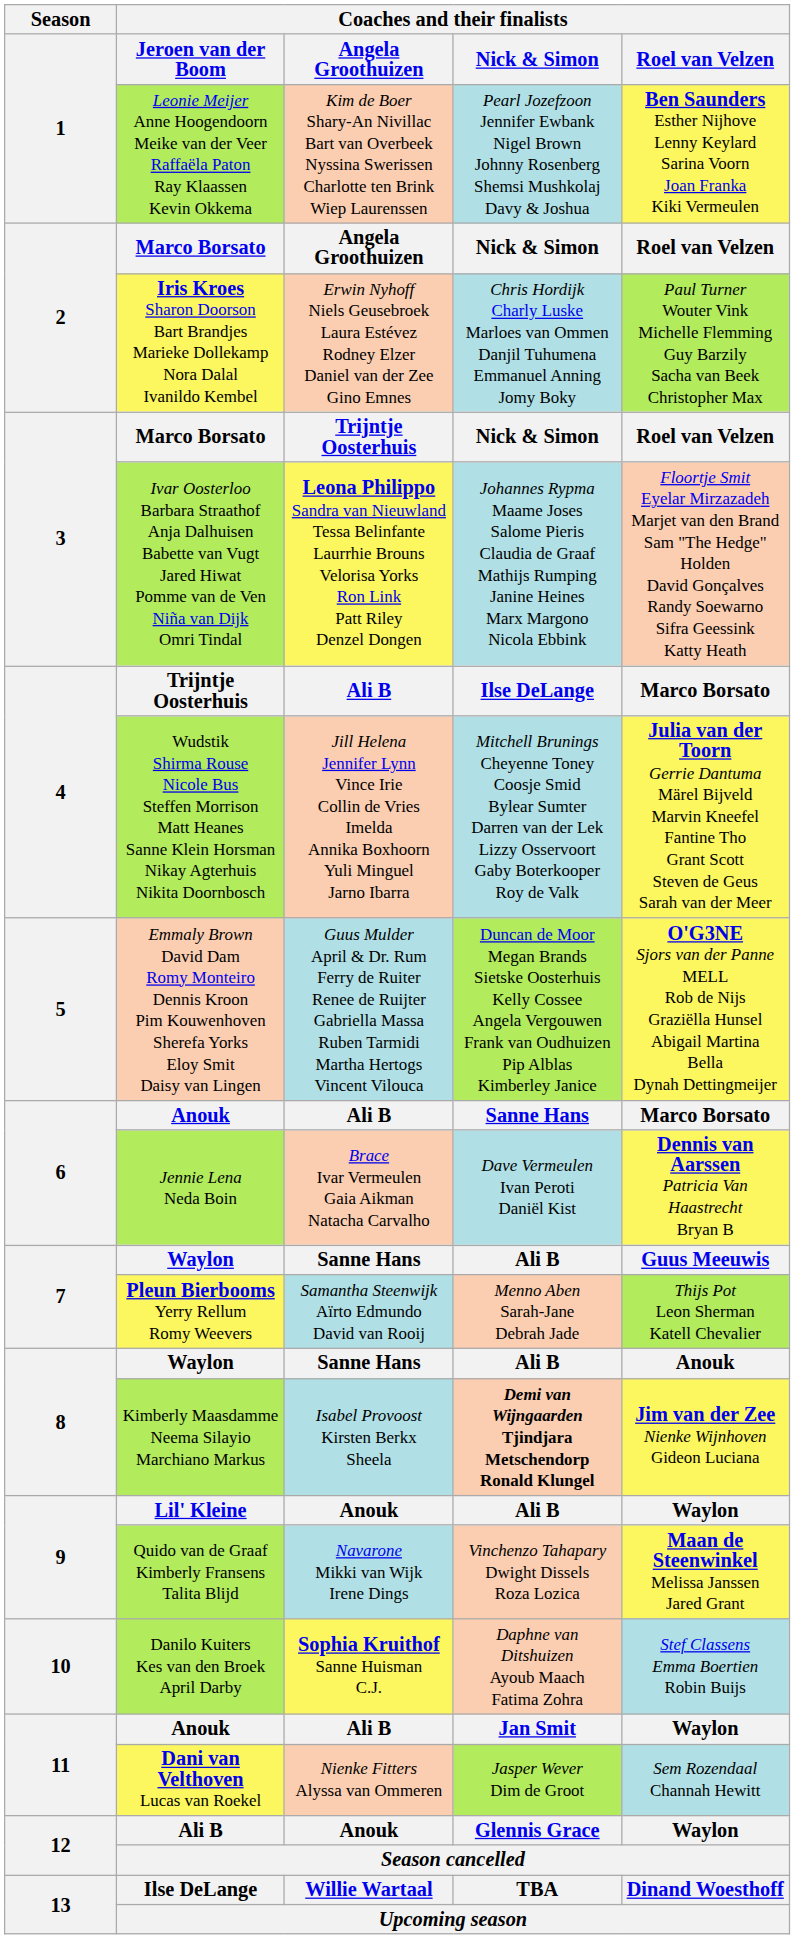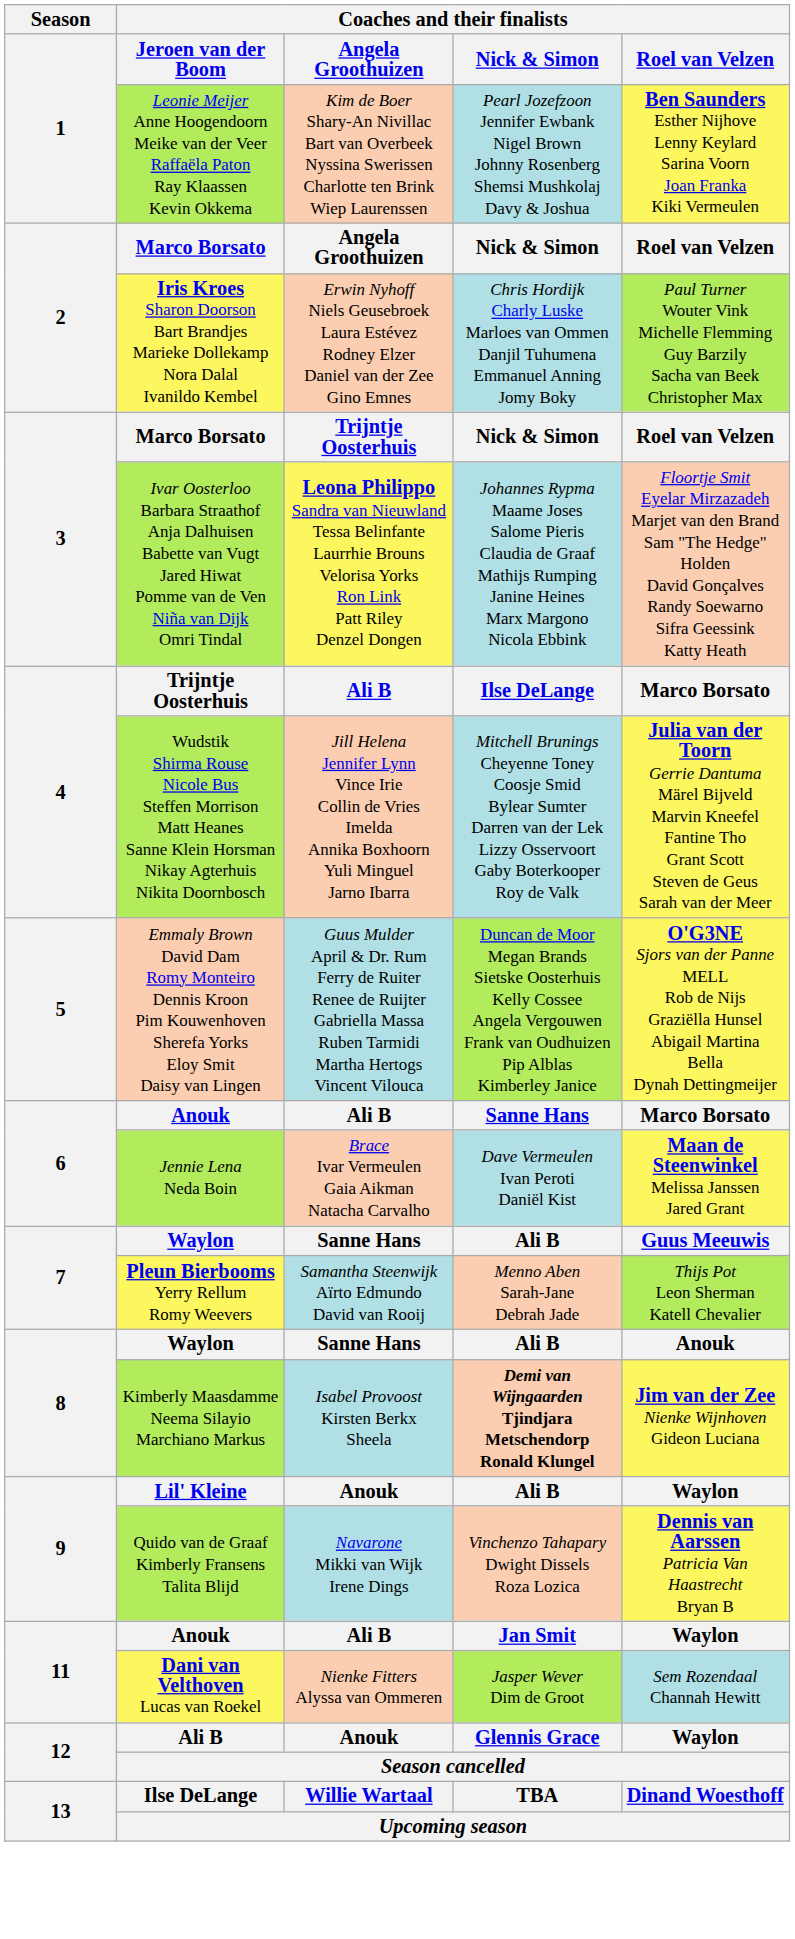 <table class="wikitable sticky-header" style="text-align:center; line-height:16px; width:70%">
 <tr>
 <th style="width:10%">Season</th>
 <th style="width:50%" colspan="4">Coaches and their finalists</th>
 </tr>
 <tr>
 <th rowspan="2">1</th>
 <th style="width:15%" scope="col"><a href='#'>Jeroen van der Boom</a></th>
 <th style="width:15%" scope="col"><a href='#'>Angela Groothuizen</a></th>
 <th style="width:15%" scope="col"><a href='#'>Nick & Simon</a></th>
 <th style="width:15%" scope="col"><a href='#'>Roel van Velzen</a></th>
 </tr>
 <tr>
 <td style="background:#B2EC5D"><small><em><a href='#'>Leonie Meijer</a></em><br>Anne Hoogendoorn<br>Meike van der Veer<br><a href='#'>Raffaëla Paton</a><br>Ray Klaassen<br>Kevin Okkema</small></td>
 <td style="background:#FBCEB1"><small><em>Kim de Boer</em><br>Shary-An Nivillac<br>Bart van Overbeek<br>Nyssina Swerissen<br>Charlotte ten Brink<br>Wiep Laurenssen</small></td>
 <td style="background:#B0E0E6"><small><em>Pearl Jozefzoon</em><br>Jennifer Ewbank<br>Nigel Brown<br>Johnny Rosenberg<br>Shemsi Mushkolaj<br>Davy & Joshua</small></td>
 <td style="background:#FCF75E"><strong><a href='#'>Ben Saunders</a></strong><br><small>Esther Nijhove<br>Lenny Keylard<br>Sarina Voorn<br><a href='#'>Joan Franka</a><br>Kiki Vermeulen</small></td>
 </tr>
 <tr>
 <th rowspan="2">2</th>
 <th scope="col"><a href='#'>Marco Borsato</a></th>
 <th scope="col">Angela Groothuizen</th>
 <th scope="col">Nick & Simon</th>
 <th scope="col">Roel van Velzen</th>
 </tr>
 <tr>
 <td style="background:#FCF75E"><strong><a href='#'>Iris Kroes</a></strong><br><small><a href='#'>Sharon Doorson</a><br>Bart Brandjes<br>Marieke Dollekamp<br>Nora Dalal<br>Ivanildo Kembel</small></td>
 <td style="background:#FBCEB1"><small><em>Erwin Nyhoff</em><br>Niels Geusebroek<br>Laura Estévez<br>Rodney Elzer<br>Daniel van der Zee<br>Gino Emnes</small></td>
 <td style="background:#B0E0E6"><small><em>Chris Hordijk</em><br><a href='#'>Charly Luske</a><br>Marloes van Ommen<br>Danjil Tuhumena<br>Emmanuel Anning<br>Jomy Boky</small></td>
 <td style="background:#B2EC5D"><small><em>Paul Turner</em><br>Wouter Vink<br>Michelle Flemming<br>Guy Barzily<br>Sacha van Beek<br>Christopher Max</small></td>
 </tr>
 <tr>
 <th rowspan="2">3</th>
 <th scope="col">Marco Borsato</th>
 <th scope="col"><a href='#'>Trijntje Oosterhuis</a></th>
 <th scope="col">Nick & Simon</th>
 <th scope="col">Roel van Velzen</th>
 </tr>
 <tr>
 <td style="background:#B2EC5D"><small><em>Ivar Oosterloo</em><br>Barbara Straathof<br>Anja Dalhuisen<br>Babette van Vugt<br>Jared Hiwat<br>Pomme van de Ven<br><a href='#'>Niña van Dijk</a><br>Omri Tindal</small></td>
 <td style="background:#FCF75E"><strong><a href='#'>Leona Philippo</a></strong><small><br><a href='#'>Sandra van Nieuwland</a><br>Tessa Belinfante<br>Laurrhie Brouns<br>Velorisa Yorks<br><a href='#'>Ron Link</a><br>Patt Riley<br>Denzel Dongen </small></td>
 <td style="background:#B0E0E6"><small><em>Johannes Rypma</em><br>Maame Joses<br>Salome Pieris<br>Claudia de Graaf<br>Mathijs Rumping<br>Janine Heines<br>Marx Margono<br>Nicola Ebbink</small></td>
 <td style="background:#FBCEB1"><small><em><a href='#'>Floortje Smit</a></em><br><a href='#'>Eyelar Mirzazadeh</a><br>Marjet van den Brand<br>Sam "The Hedge" Holden<br>David Gonçalves<br>Randy Soewarno<br>Sifra Geessink<br>Katty Heath</small></td>
 </tr>
 <tr>
 <th rowspan="2">4</th>
 <th scope="col">Trijntje Oosterhuis</th>
 <th scope="col"><a href='#'>Ali B</a></th>
 <th scope="col"><a href='#'>Ilse DeLange</a></th>
 <th scope="col">Marco Borsato</th>
 </tr>
 <tr>
 <td style="background:#B2EC5D"><small>Wudstik<br><a href='#'>Shirma Rouse</a><br><a href='#'>Nicole Bus</a><br>Steffen Morrison<br>Matt Heanes<br>Sanne Klein Horsman<br>Nikay Agterhuis<br>Nikita Doornbosch</small></td>
 <td style="background:#FBCEB1"><small><em>Jill Helena</em><br><a href='#'>Jennifer Lynn</a><br>Vince Irie<br>Collin de Vries<br>Imelda<br>Annika Boxhoorn<br>Yuli Minguel<br>Jarno Ibarra</small></td>
 <td style="background:#B0E0E6"><small><em>Mitchell Brunings</em><br>Cheyenne Toney<br>Coosje Smid<br>Bylear Sumter<br>Darren van der Lek<br>Lizzy Osservoort<br>Gaby Boterkooper<br>Roy de Valk</small></td>
 <td style="background:#FCF75E"><strong><a href='#'>Julia van der Toorn</a></strong><small><br><em>Gerrie Dantuma</em><br>Märel Bijveld<br>Marvin Kneefel<br>Fantine Tho<br>Grant Scott<br>Steven de Geus<br>Sarah van der Meer</small></td>
 </tr>
 <tr>
 <th>5</th>
 <td style="background:#FBCEB1"><small><em>Emmaly Brown</em><br>David Dam<br><a href='#'>Romy Monteiro</a><br>Dennis Kroon<br>Pim Kouwenhoven<br>Sherefa Yorks<br>Eloy Smit<br>Daisy van Lingen</small></td>
 <td style="background:#B0E0E6"><small><em>Guus Mulder</em><br>April & Dr. Rum<br>Ferry de Ruiter<br>Renee de Ruijter<br>Gabriella Massa<br>Ruben Tarmidi<br>Martha Hertogs<br>Vincent Vilouca</small></td>
 <td style="background:#B2EC5D"><small><a href='#'>Duncan de Moor</a><br>Megan Brands<br>Sietske Oosterhuis<br>Kelly Cossee<br>Angela Vergouwen<br>Frank van Oudhuizen<br>Pip Alblas<br>Kimberley Janice</small></td>
 <td style="background:#FCF75E"><strong><a href='#'>O'G3NE</a></strong><br><small><em>Sjors van der Panne</em><br>MELL<br>Rob de Nijs<br>Graziëlla Hunsel<br>Abigail Martina<br>Bella<br>Dynah Dettingmeijer</small></td>
 </tr>
 <tr>
 <th rowspan="2">6</th>
 <th scope="col"><a href='#'>Anouk</a></th>
 <th scope="col">Ali B</th>
 <th scope="col"><a href='#'>Sanne Hans</a></th>
 <th scope="col">Marco Borsato</th>
 </tr>
 <tr>
 <td style="background:#B2EC5D"><small><em>Jennie Lena</em><br>Neda Boin</small></td>
 <td style="background:#FBCEB1"><small><em><a href='#'>Brace</a></em><br>Ivar Vermeulen<br>Gaia Aikman<br>Natacha Carvalho</small></td>
 <td style="background:#B0E0E6"><small><em>Dave Vermeulen</em><br>Ivan Peroti<br>Daniël Kist</small></td>
-<td style="background:#FCF75E"><strong><a href='#'>Dennis van Aarssen</a></strong><br><small><em>Patricia Van Haastrecht</em><br>Bryan B</small></td>
+<td style="background:#FCF75E"><strong><a href='#'>Maan de Steenwinkel</a></strong><br><small>Melissa Janssen<br>Jared Grant</small></td>
 </tr>
 <tr>
 <th rowspan="2">7</th>
 <th scope="col"><a href='#'>Waylon</a></th>
 <th scope="col">Sanne Hans</th>
 <th scope="col">Ali B</th>
 <th scope="col"><a href='#'>Guus Meeuwis</a></th>
 </tr>
 <tr>
 <td style="background:#FCF75E"><strong><a href='#'>Pleun Bierbooms</a></strong><br><small>Yerry Rellum<br>Romy Weevers</small></td>
 <td style="background:#B0E0E6"><small><em>Samantha Steenwijk</em><br>Aïrto Edmundo<br>David van Rooij</small></td>
 <td style="background:#FBCEB1"><small><em>Menno Aben</em><br>Sarah-Jane<br>Debrah Jade</small></td>
 <td style="background:#B2EC5D"><small><em>Thijs Pot</em><br>Leon Sherman<br>Katell Chevalier</small></td>
 </tr>
 <tr>
 <th rowspan="2">8</th>
 <th scope="col">Waylon</th>
 <th scope="col">Sanne Hans</th>
 <th scope="col">Ali B</th>
 <th scope="col">Anouk</th>
 </tr>
 <tr>
 <td style="background:#B2EC5D"><small>Kimberly Maasdamme<br>Neema Silayio<br>Marchiano Markus</small></td>
 <td style="background:#B0E0E6"><small><em>Isabel Provoost</em><br>Kirsten Berkx<br>Sheela</small></td>
 <td style="background:#FBCEB1"><strong><small><em>Demi van Wijngaarden</em><br>Tjindjara Metschendorp<br>Ronald Klungel</small></strong></td>
 <td style="background:#FCF75E"><strong><a href='#'>Jim van der Zee</a></strong><br><small><em>Nienke Wijnhoven</em><br>Gideon Luciana</small></td>
 </tr>
 <tr>
 <th rowspan="2">9</th>
 <th scope="col"><a href='#'>Lil' Kleine</a></th>
 <th scope="col">Anouk</th>
 <th scope="col">Ali B</th>
 <th scope="col">Waylon</th>
 </tr>
 <tr>
 <td style="background:#B2EC5D"><small>Quido van de Graaf<br>Kimberly Fransens<br>Talita Blijd</small></td>
 <td style="background:#B0E0E6"><small><em><a href='#'>Navarone</a></em><br>Mikki van Wijk<br>Irene Dings</small></td>
 <td style="background:#FBCEB1"><small><em>Vinchenzo Tahapary</em><br>Dwight Dissels<br>Roza Lozica</small></td>
-<td style="background:#FCF75E"><strong><a href='#'>Maan de Steenwinkel</a></strong><br><small>Melissa Janssen<br>Jared Grant</small></td>
-</tr>
-<tr>
-<th>10</th>
-<td style="background:#B2EC5D"><small>Danilo Kuiters</small><br><small>Kes van den Broek</small><br><small>April Darby</small></td>
-<td style="background:#FCF75E"><strong><a href='#'>Sophia Kruithof</a></strong><br><small>Sanne Huisman<br>C.J.</small></td>
-<td style="background:#FBCEB1"><small><em>Daphne van Ditshuizen</em><br>Ayoub Maach <br>Fatima Zohra</small></td>
-<td style="background:#B0E0E6"><small><em><a href='#'>Stef Classens</a></em><br><em>Emma Boertien</em><br>Robin Buijs</small></td>
+<td style="background:#FCF75E"><strong><a href='#'>Dennis van Aarssen</a></strong><br><small><em>Patricia Van Haastrecht</em><br>Bryan B</small></td>
 </tr>
 <tr>
 <th rowspan="2">11</th>
 <th scope="col">Anouk</th>
 <th scope="col">Ali B</th>
 <th scope="col"><a href='#'>Jan Smit</a></th>
 <th scope="col">Waylon</th>
 </tr>
 <tr>
 <td style="background:#FCF75E"><strong><a href='#'>Dani van Velthoven</a></strong><br><small>Lucas van Roekel</small></td>
 <td style="background:#FBCEB1"><small><em>Nienke Fitters</em><br>Alyssa van Ommeren</small></td>
 <td style="background:#B2EC5D"><small><em>Jasper Wever</em><br>Dim de Groot</small></td>
 <td style="background:#B0E0E6"><small><em>Sem Rozendaal</em><br>Channah Hewitt</small></td>
 </tr>
 <tr>
 <th rowspan="2">12</th>
 <th scope="col">Ali B</th>
 <th scope="col">Anouk</th>
 <th scope="col"><a href='#'>Glennis Grace</a></th>
 <th scope="col">Waylon</th>
 </tr>
 <tr>
 <th colspan="4"><em>Season cancelled</em></th>
 </tr>
 <tr>
 <th rowspan="2">13</th>
 <th scope="col">Ilse DeLange</th>
 <th scope="col"><a href='#'>Willie Wartaal</a></th>
 <th scope="col">TBA</th>
 <th scope="col"><a href='#'>Dinand Woesthoff</a></th>
 </tr>
 <tr>
 <th colspan="4"><em>Upcoming season</em></th>
 </tr>
 </table>
